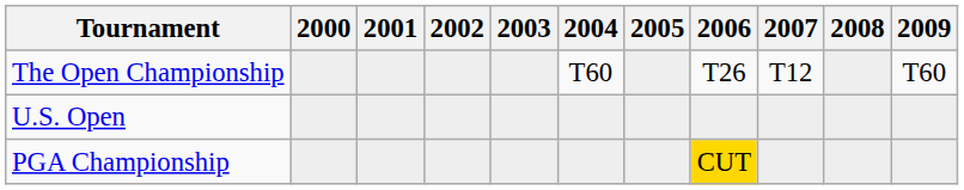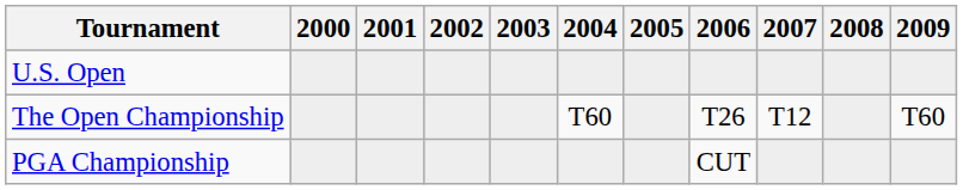 <table class="wikitable" style="font-size:95%;text-align:center;">
 <tr>
 <th>Tournament</th>
 <th>2000</th>
 <th>2001</th>
 <th>2002</th>
 <th>2003</th>
 <th>2004</th>
 <th>2005</th>
 <th>2006</th>
 <th>2007</th>
 <th>2008</th>
 <th>2009</th>
 </tr>
 <tr>
+<td align=left><a href='#'>U.S. Open</a></td>
+<td style="background:#eeeeee;"></td>
+<td style="background:#eeeeee;"></td>
+<td style="background:#eeeeee;"></td>
+<td style="background:#eeeeee;"></td>
+<td style="background:#eeeeee;"></td>
+<td style="background:#eeeeee;"></td>
+<td style="background:#eeeeee;"></td>
+<td style="background:#eeeeee;"></td>
+<td style="background:#eeeeee;"></td>
+<td style="background:#eeeeee;"></td>
+</tr>
+<tr>
 <td align=left><a href='#'>The Open Championship</a></td>
 <td style="background:#eeeeee;"></td>
 <td style="background:#eeeeee;"></td>
 <td style="background:#eeeeee;"></td>
 <td style="background:#eeeeee;"></td>
 <td>T60</td>
 <td style="background:#eeeeee;"></td>
 <td>T26</td>
 <td>T12</td>
 <td style="background:#eeeeee;"></td>
 <td>T60</td>
 </tr>
 <tr>
-<td align=left><a href='#'>U.S. Open</a></td>
-<td style="background:#eeeeee;"></td>
-<td style="background:#eeeeee;"></td>
-<td style="background:#eeeeee;"></td>
-<td style="background:#eeeeee;"></td>
-<td style="background:#eeeeee;"></td>
-<td style="background:#eeeeee;"></td>
-<td style="background:#eeeeee;"></td>
-<td style="background:#eeeeee;"></td>
-<td style="background:#eeeeee;"></td>
-<td style="background:#eeeeee;"></td>
-</tr>
-<tr>
 <td align=left><a href='#'>PGA Championship</a></td>
 <td style="background:#eeeeee;"></td>
 <td style="background:#eeeeee;"></td>
 <td style="background:#eeeeee;"></td>
 <td style="background:#eeeeee;"></td>
 <td style="background:#eeeeee;"></td>
 <td style="background:#eeeeee;"></td>
-<td style="background: gold;">CUT</td>
+<td>CUT</td>
 <td style="background:#eeeeee;"></td>
 <td style="background:#eeeeee;"></td>
 <td style="background:#eeeeee;"></td>
 </tr>
 </table>
